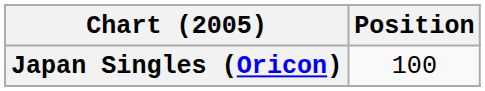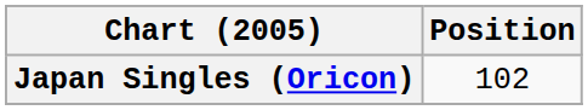 <table class="wikitable plainrowheaders" style="text-align:center">
 <tr>
 <th scope="col">Chart (2005)</th>
 <th scope="col">Position</th>
 </tr>
 <tr>
 <th scope="row">Japan Singles (<a href='#'>Oricon</a>)</th>
-<td style="text-align:center;">100</td>
+<td style="text-align:center;">102</td>
 </tr>
 <tr>
 </tr>
 </table>
